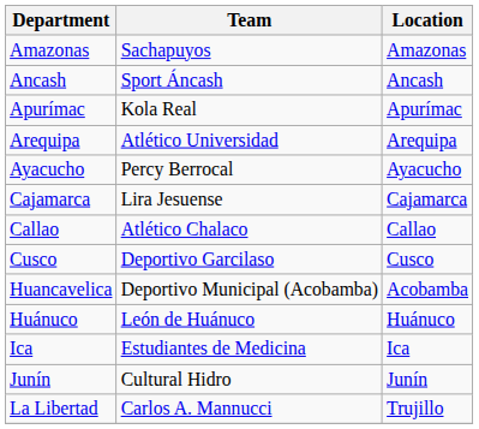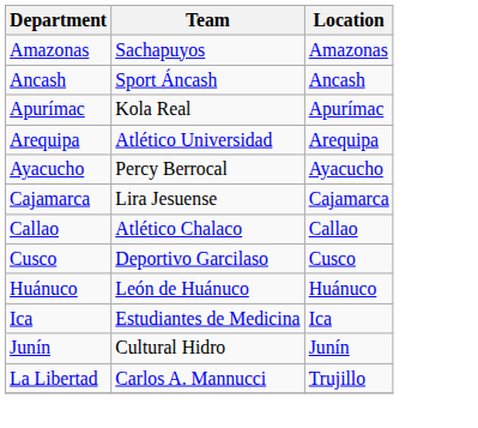 <table class="wikitable">
 <tr>
 <th>Department</th>
 <th>Team</th>
 <th>Location</th>
 </tr>
 <tr>
 <td><a href='#'>Amazonas</a></td>
 <td><a href='#'>Sachapuyos</a></td>
 <td><a href='#'>Amazonas</a></td>
 </tr>
 <tr>
 <td><a href='#'>Ancash</a></td>
 <td><a href='#'>Sport Áncash</a></td>
 <td><a href='#'>Ancash</a></td>
 </tr>
 <tr>
 <td><a href='#'>Apurímac</a></td>
 <td>Kola Real</td>
 <td><a href='#'>Apurímac</a></td>
 </tr>
 <tr>
 <td><a href='#'>Arequipa</a></td>
 <td><a href='#'>Atlético Universidad</a></td>
 <td><a href='#'>Arequipa</a></td>
 </tr>
 <tr>
 <td><a href='#'>Ayacucho</a></td>
 <td>Percy Berrocal</td>
 <td><a href='#'>Ayacucho</a></td>
 </tr>
 <tr>
 <td><a href='#'>Cajamarca</a></td>
 <td>Lira Jesuense</td>
 <td><a href='#'>Cajamarca</a></td>
 </tr>
 <tr>
 <td><a href='#'>Callao</a></td>
 <td><a href='#'>Atlético Chalaco</a></td>
 <td><a href='#'>Callao</a></td>
 </tr>
 <tr>
 <td><a href='#'>Cusco</a></td>
 <td><a href='#'>Deportivo Garcilaso</a></td>
 <td><a href='#'>Cusco</a></td>
 </tr>
 <tr>
-<td><a href='#'>Huancavelica</a></td>
-<td>Deportivo Municipal (Acobamba)</td>
-<td><a href='#'>Acobamba</a></td>
-</tr>
-<tr>
 <td><a href='#'>Huánuco</a></td>
 <td><a href='#'>León de Huánuco</a></td>
 <td><a href='#'>Huánuco</a></td>
 </tr>
 <tr>
 <td><a href='#'>Ica</a></td>
 <td><a href='#'>Estudiantes de Medicina</a></td>
 <td><a href='#'>Ica</a></td>
 </tr>
 <tr>
 <td><a href='#'>Junín</a></td>
 <td>Cultural Hidro</td>
 <td><a href='#'>Junín</a></td>
 </tr>
 <tr>
 <td><a href='#'>La Libertad</a></td>
 <td><a href='#'>Carlos A. Mannucci</a></td>
 <td><a href='#'>Trujillo</a></td>
 </tr>
 <tr>
 </tr>
 </table>
